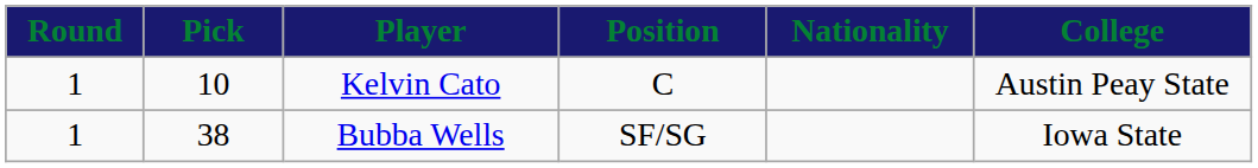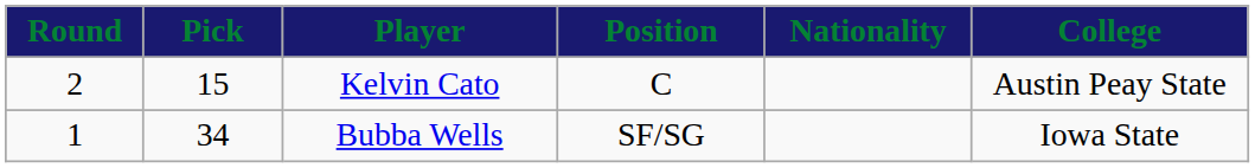 <table class="wikitable sortable sortable">
 <tr>
 <th style="background:#191970; color:#048234" width="10%">Round</th>
 <th style="background:#191970; color:#048234" width="10%">Pick</th>
 <th style="background:#191970; color:#048234" width="20%">Player</th>
 <th style="background:#191970; color:#048234" width="15%">Position</th>
 <th style="background:#191970; color:#048234" width="15%">Nationality</th>
 <th style="background:#191970; color:#048234" width="20%">College</th>
 </tr>
 <tr style="text-align: center">
-<td>1</td>
-<td>10</td>
+<td>2</td>
+<td>15</td>
 <td><a href='#'>Kelvin Cato</a></td>
 <td>C</td>
 <td></td>
 <td>Austin Peay State</td>
 </tr>
 <tr style="text-align: center">
 <td>1</td>
-<td>38</td>
+<td>34</td>
 <td><a href='#'>Bubba Wells</a></td>
 <td>SF/SG</td>
 <td></td>
 <td>Iowa State</td>
 </tr>
 </table>
